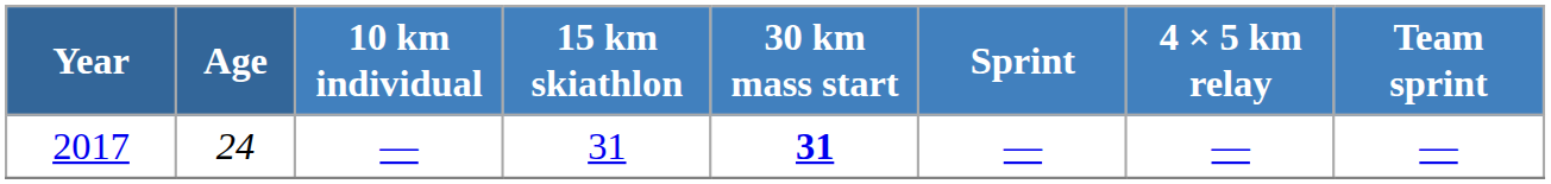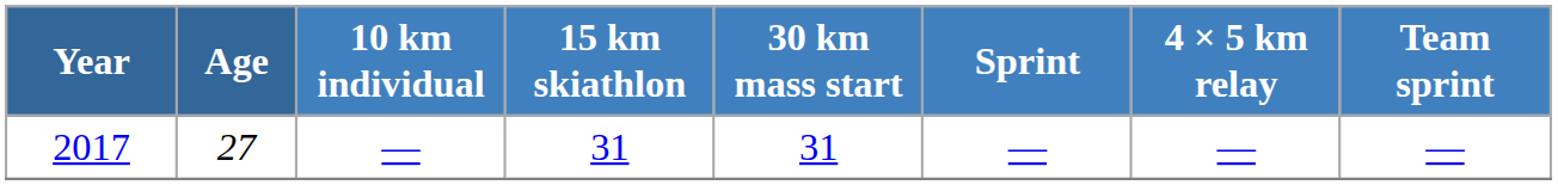 <table class="wikitable" style="font-size:95%; text-align:center; border:grey solid 1px; border-collapse:collapse; background:#ffffff;">
 <tr>
 <th style="background-color:#369; color:white; width:60px;"> Year </th>
 <th style="background-color:#369; color:white; width:40px;"> Age </th>
 <th style="background-color:#4180be; color:white; width:75px;"> 10 km <br> individual </th>
 <th style="background-color:#4180be; color:white; width:75px;"> 15 km <br> skiathlon </th>
 <th style="background-color:#4180be; color:white; width:75px;"> 30 km <br> mass start </th>
 <th style="background-color:#4180be; color:white; width:75px;"> Sprint </th>
 <th style="background-color:#4180be; color:white; width:75px;"> 4 × 5 km <br> relay </th>
 <th style="background-color:#4180be; color:white; width:75px;"> Team <br> sprint </th>
 </tr>
 <tr>
 <td><a href='#'>2017</a></td>
-<td><em>24</em></td>
+<td><em>27</em></td>
 <td><a href='#'>—</a></td>
 <td><a href='#'>31</a></td>
-<td><strong><a href='#'>31</a></strong></td>
+<td><a href='#'>31</a></td>
 <td><a href='#'>—</a></td>
 <td><a href='#'>—</a></td>
 <td><a href='#'>—</a></td>
 </tr>
 <tr>
 </tr>
 </table>
